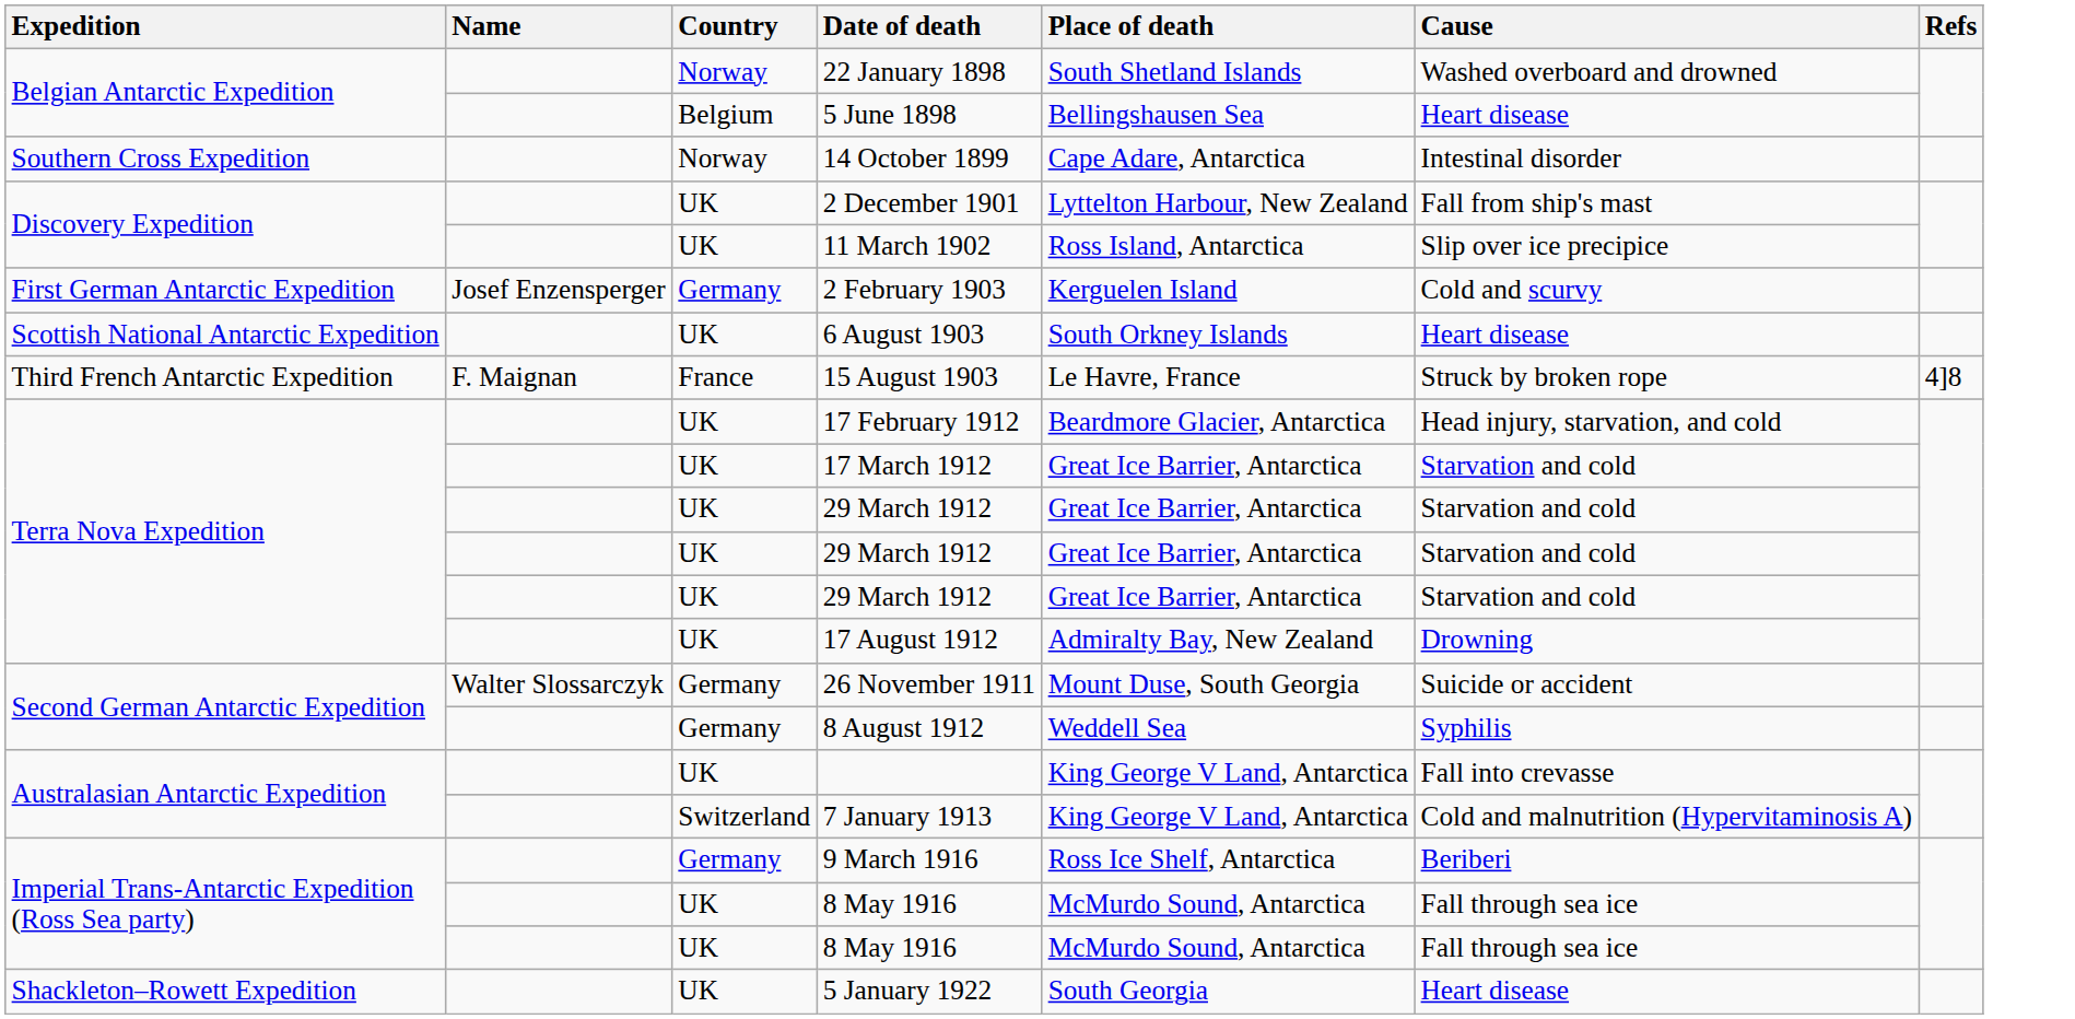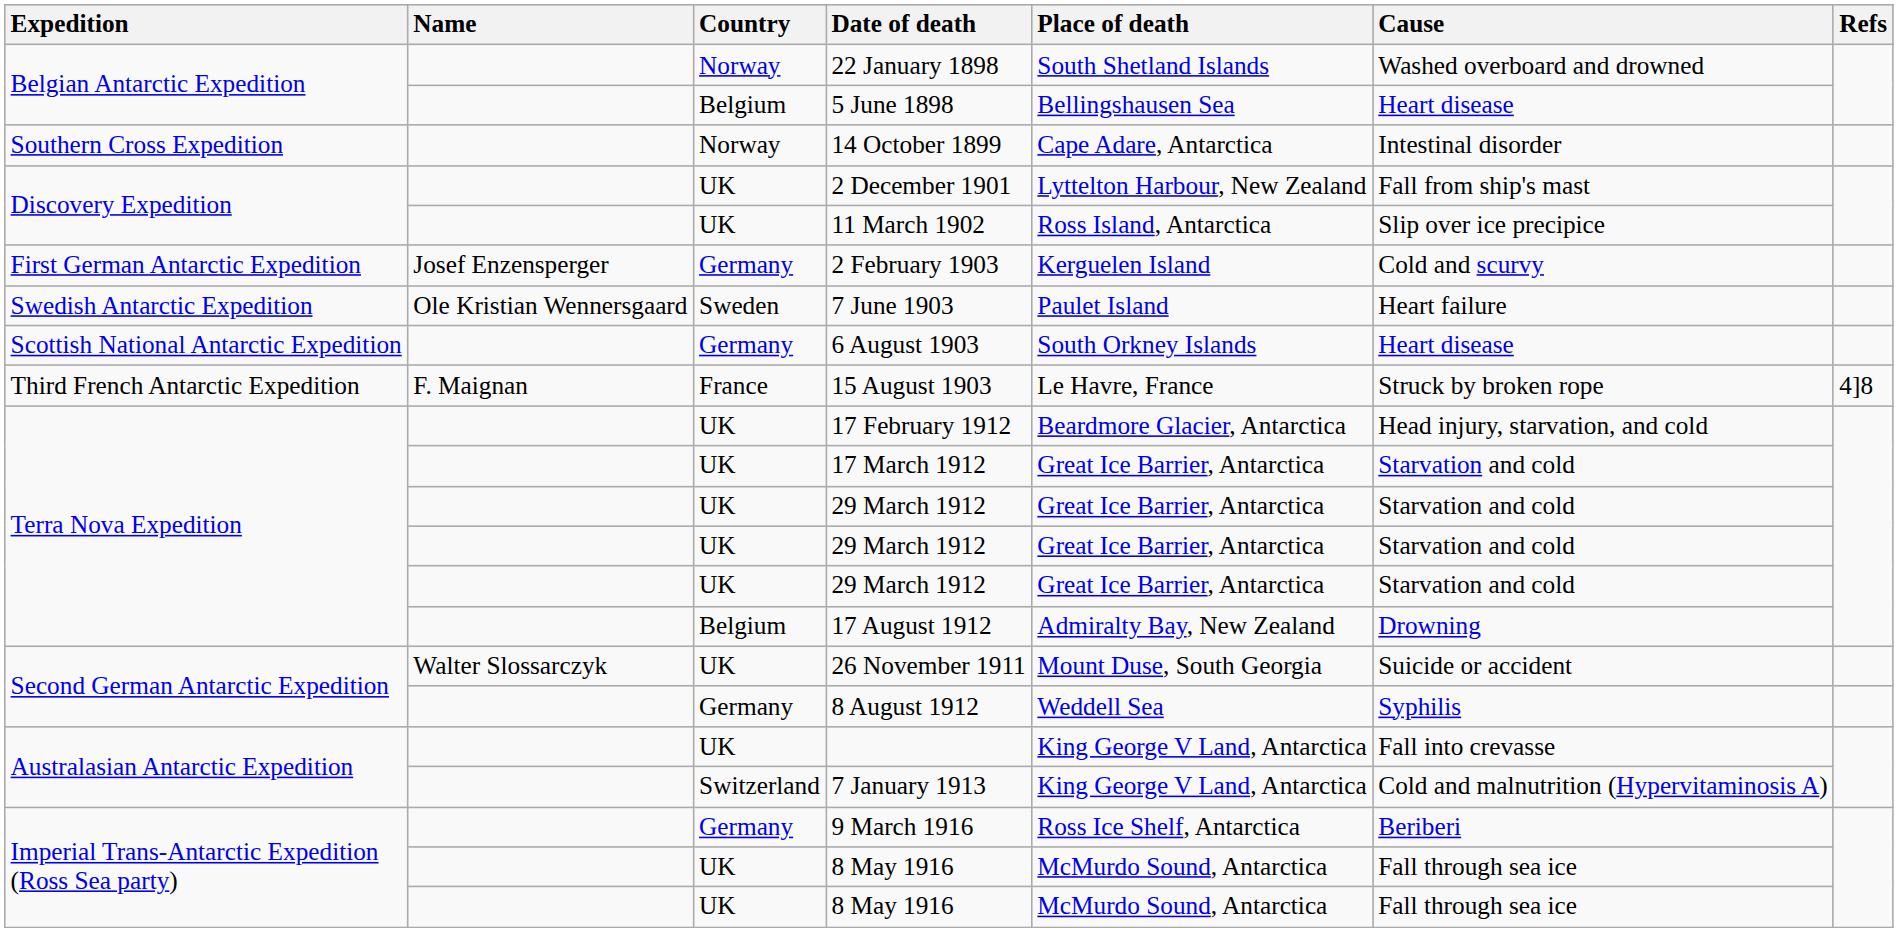 <table class="wikitable sortable">
 <tr>
 <th style="text-align: left;" scope="col">Expedition</th>
 <th style="text-align: left;" scope="col">Name</th>
 <th style="text-align: left;" scope="col">Country</th>
 <th style="text-align: left;" scope="col">Date of death</th>
 <th style="text-align: left;" scope="col">Place of death</th>
 <th style="text-align: left;" scope="col">Cause</th>
 <th style="text-align: left;" scope="col" class="unsortable">Refs</th>
 </tr>
 <tr | scope="row">
 <td rowspan = "2"><a href='#'>Belgian Antarctic Expedition</a></td>
 <td></td>
 <td><a href='#'>Norway</a></td>
 <td>22 January 1898</td>
 <td><a href='#'>South Shetland Islands</a></td>
 <td>Washed overboard and drowned</td>
 <td rowspan = "2"></td>
 </tr>
 <tr | scope="row">
 <td></td>
 <td>Belgium</td>
 <td>5 June 1898</td>
 <td><a href='#'>Bellingshausen Sea</a></td>
 <td><a href='#'>Heart disease</a></td>
 </tr>
 <tr | scope="row">
 <td><a href='#'>Southern Cross Expedition</a></td>
 <td></td>
 <td>Norway</td>
 <td>14 October 1899</td>
 <td><a href='#'>Cape Adare</a>, Antarctica</td>
 <td>Intestinal disorder</td>
 <td></td>
 </tr>
 <tr | scope="row">
 <td rowspan="2"><a href='#'>Discovery Expedition</a></td>
 <td></td>
 <td>UK</td>
 <td>2 December 1901</td>
 <td><a href='#'>Lyttelton Harbour</a>, New Zealand</td>
 <td>Fall from ship's mast</td>
 <td rowspan="2"></td>
 </tr>
 <tr | scope="row">
 <td></td>
 <td>UK</td>
 <td>11 March 1902</td>
 <td><a href='#'>Ross Island</a>, Antarctica</td>
 <td>Slip over ice precipice</td>
 </tr>
 <tr>
 <td><a href='#'>First German Antarctic Expedition</a></td>
 <td>Josef Enzensperger</td>
 <td><a href='#'>Germany</a></td>
 <td>2 February 1903</td>
 <td><a href='#'>Kerguelen Island</a></td>
 <td>Cold and <a href='#'>scurvy</a></td>
 <td></td>
 </tr>
+<tr>
+<td><a href='#'>Swedish Antarctic Expedition</a></td>
+<td>Ole Kristian Wennersgaard</td>
+<td>Sweden</td>
+<td>7 June 1903</td>
+<td><a href='#'>Paulet Island</a></td>
+<td>Heart failure</td>
+<td></td>
+</tr>
 <tr | scope="row">
 <td><a href='#'>Scottish National Antarctic Expedition</a></td>
 <td></td>
-<td>UK</td>
+<td><a href='#'>Germany</a></td>
 <td>6 August 1903</td>
 <td><a href='#'>South Orkney Islands</a></td>
 <td><a href='#'>Heart disease</a></td>
 <td></td>
 </tr>
 <tr>
 <td>Third French Antarctic Expedition</td>
 <td>F. Maignan</td>
 <td>France</td>
 <td>15 August 1903</td>
 <td>Le Havre, France</td>
 <td>Struck by broken rope</td>
 <td>4]8</td>
 </tr>
 <tr | scope="row">
 <td rowspan="6"><a href='#'>Terra Nova Expedition</a></td>
 <td></td>
 <td>UK</td>
 <td>17 February 1912</td>
 <td><a href='#'>Beardmore Glacier</a>, Antarctica</td>
 <td>Head injury, starvation, and cold</td>
 <td rowspan="6"> <br></td>
 </tr>
 <tr | scope="row">
 <td></td>
 <td>UK</td>
 <td>17 March 1912</td>
 <td><a href='#'>Great Ice Barrier</a>, Antarctica</td>
 <td><a href='#'>Starvation</a> and cold</td>
 </tr>
 <tr | scope="row">
 <td></td>
 <td>UK</td>
 <td>29 March 1912</td>
 <td><a href='#'>Great Ice Barrier</a>, Antarctica</td>
 <td>Starvation and cold</td>
 </tr>
 <tr | scope="row">
 <td></td>
 <td>UK</td>
 <td>29 March 1912</td>
 <td><a href='#'>Great Ice Barrier</a>, Antarctica</td>
 <td>Starvation and cold</td>
 </tr>
 <tr | scope="row">
 <td></td>
 <td>UK</td>
 <td>29 March 1912</td>
 <td><a href='#'>Great Ice Barrier</a>, Antarctica</td>
 <td>Starvation and cold</td>
 </tr>
 <tr | scope="row">
 <td></td>
-<td>UK</td>
+<td>Belgium</td>
 <td>17 August 1912</td>
 <td><a href='#'>Admiralty Bay</a>, New Zealand</td>
 <td><a href='#'>Drowning</a></td>
 </tr>
 <tr>
 <td rowspan="2"><a href='#'>Second German Antarctic Expedition</a></td>
 <td>Walter Slossarczyk</td>
-<td>Germany</td>
+<td>UK</td>
 <td>26 November 1911</td>
 <td><a href='#'>Mount Duse</a>, South Georgia</td>
 <td>Suicide or accident</td>
 <td></td>
 </tr>
 <tr | scope="row">
 <td></td>
 <td>Germany</td>
 <td>8 August 1912</td>
 <td><a href='#'>Weddell Sea</a></td>
 <td><a href='#'>Syphilis</a></td>
 <td></td>
 </tr>
 <tr | scope="row">
 <td rowspan="2"><a href='#'>Australasian Antarctic Expedition</a></td>
 <td></td>
 <td>UK</td>
 <td></td>
 <td><a href='#'>King George V Land</a>, Antarctica</td>
 <td>Fall into crevasse</td>
 <td rowspan="2"></td>
 </tr>
 <tr | scope="row">
 <td></td>
 <td>Switzerland</td>
 <td>7 January 1913</td>
 <td><a href='#'>King George V Land</a>, Antarctica</td>
 <td>Cold and malnutrition (<a href='#'>Hypervitaminosis A</a>)</td>
 </tr>
 <tr | scope="row">
 <td rowspan="3"><a href='#'>Imperial Trans-Antarctic Expedition</a><br>(<a href='#'>Ross Sea party</a>)</td>
 <td></td>
 <td><a href='#'>Germany</a></td>
 <td>9 March 1916</td>
 <td><a href='#'>Ross Ice Shelf</a>, Antarctica</td>
 <td><a href='#'>Beriberi</a></td>
 <td rowspan="3"></td>
 </tr>
 <tr | scope="row">
 <td></td>
 <td>UK</td>
 <td>8 May 1916</td>
 <td><a href='#'>McMurdo Sound</a>, Antarctica</td>
 <td>Fall through sea ice</td>
 </tr>
 <tr | scope="row">
 <td></td>
 <td>UK</td>
 <td>8 May 1916</td>
 <td><a href='#'>McMurdo Sound</a>, Antarctica</td>
 <td>Fall through sea ice</td>
 </tr>
-<tr | scope="row">
-<td><a href='#'>Shackleton–Rowett Expedition</a></td>
-<td></td>
-<td>UK</td>
-<td>5 January 1922</td>
-<td><a href='#'>South Georgia</a></td>
-<td><a href='#'>Heart disease</a></td>
-<td></td>
-</tr>
 </table>
